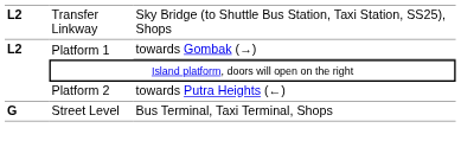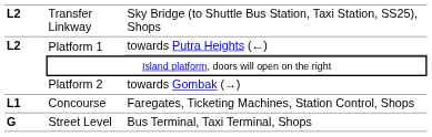 <table border=0 cellspacing=0 cellpadding=3>
 <tr>
 <td style="width:50px; border-top:solid 1px gray; border-bottom:solid 1px gray; vertical-align:top;"><strong>L2</strong></td>
 <td style="width:100px; border-top:solid 1px gray; border-bottom:solid 1px gray; vertical-align:top;">Transfer Linkway</td>
 <td style="width:400px; border-top:solid 1px gray; border-bottom:solid 1px gray; vertical-align:top;">Sky Bridge (to Shuttle Bus Station, Taxi Station, SS25), Shops</td>
 </tr>
 <tr>
 <td rowspan="3" style="border-bottom:solid 1px gray; vertical-align:top;"><strong>L2</strong></td>
 <td>Platform 1</td>
-<td style="border-bottom:solid 1px gray;">  towards <a href='#'> Gombak</a> (→)</td>
+<td style="border-bottom:solid 1px gray;">  towards <a href='#'> Putra Heights</a> (←)</td>
 </tr>
 <tr>
 <td style="border-top:solid 2px black;border-right:solid 2px black;border-left:solid 2px black;border-bottom:solid 2px black;text-align:center;" colspan=2><small><a href='#'>Island platform</a>, doors will open on the right</small></td>
 </tr>
 <tr>
 <td style="border-bottom:solid 1px gray;">Platform 2</td>
-<td style="border-bottom:solid 1px gray;">  towards <a href='#'> Putra Heights</a> (←)</td>
+<td style="border-bottom:solid 1px gray;">  towards <a href='#'> Gombak</a> (→)</td>
+</tr>
+<tr style="vertical-align:top;">
+<td style="width:50px; border-bottom:solid 1px gray; "><strong>L1</strong></td>
+<td style="width:100px; border-bottom:solid 1px gray; ">Concourse</td>
+<td style="width:400px; border-bottom:solid 1px gray; ">Faregates, Ticketing Machines, Station Control, Shops</td>
 </tr>
 <tr style="vertical-align:top;">
 <td rowspan="3" style="border-bottom:solid 1px gray; "><strong>G</strong></td>
 <td style="width:100px; border-bottom:solid 1px gray; ">Street Level</td>
 <td style="width:400px; border-bottom:solid 1px gray; ">Bus Terminal, Taxi Terminal, Shops</td>
 </tr>
 </table>
